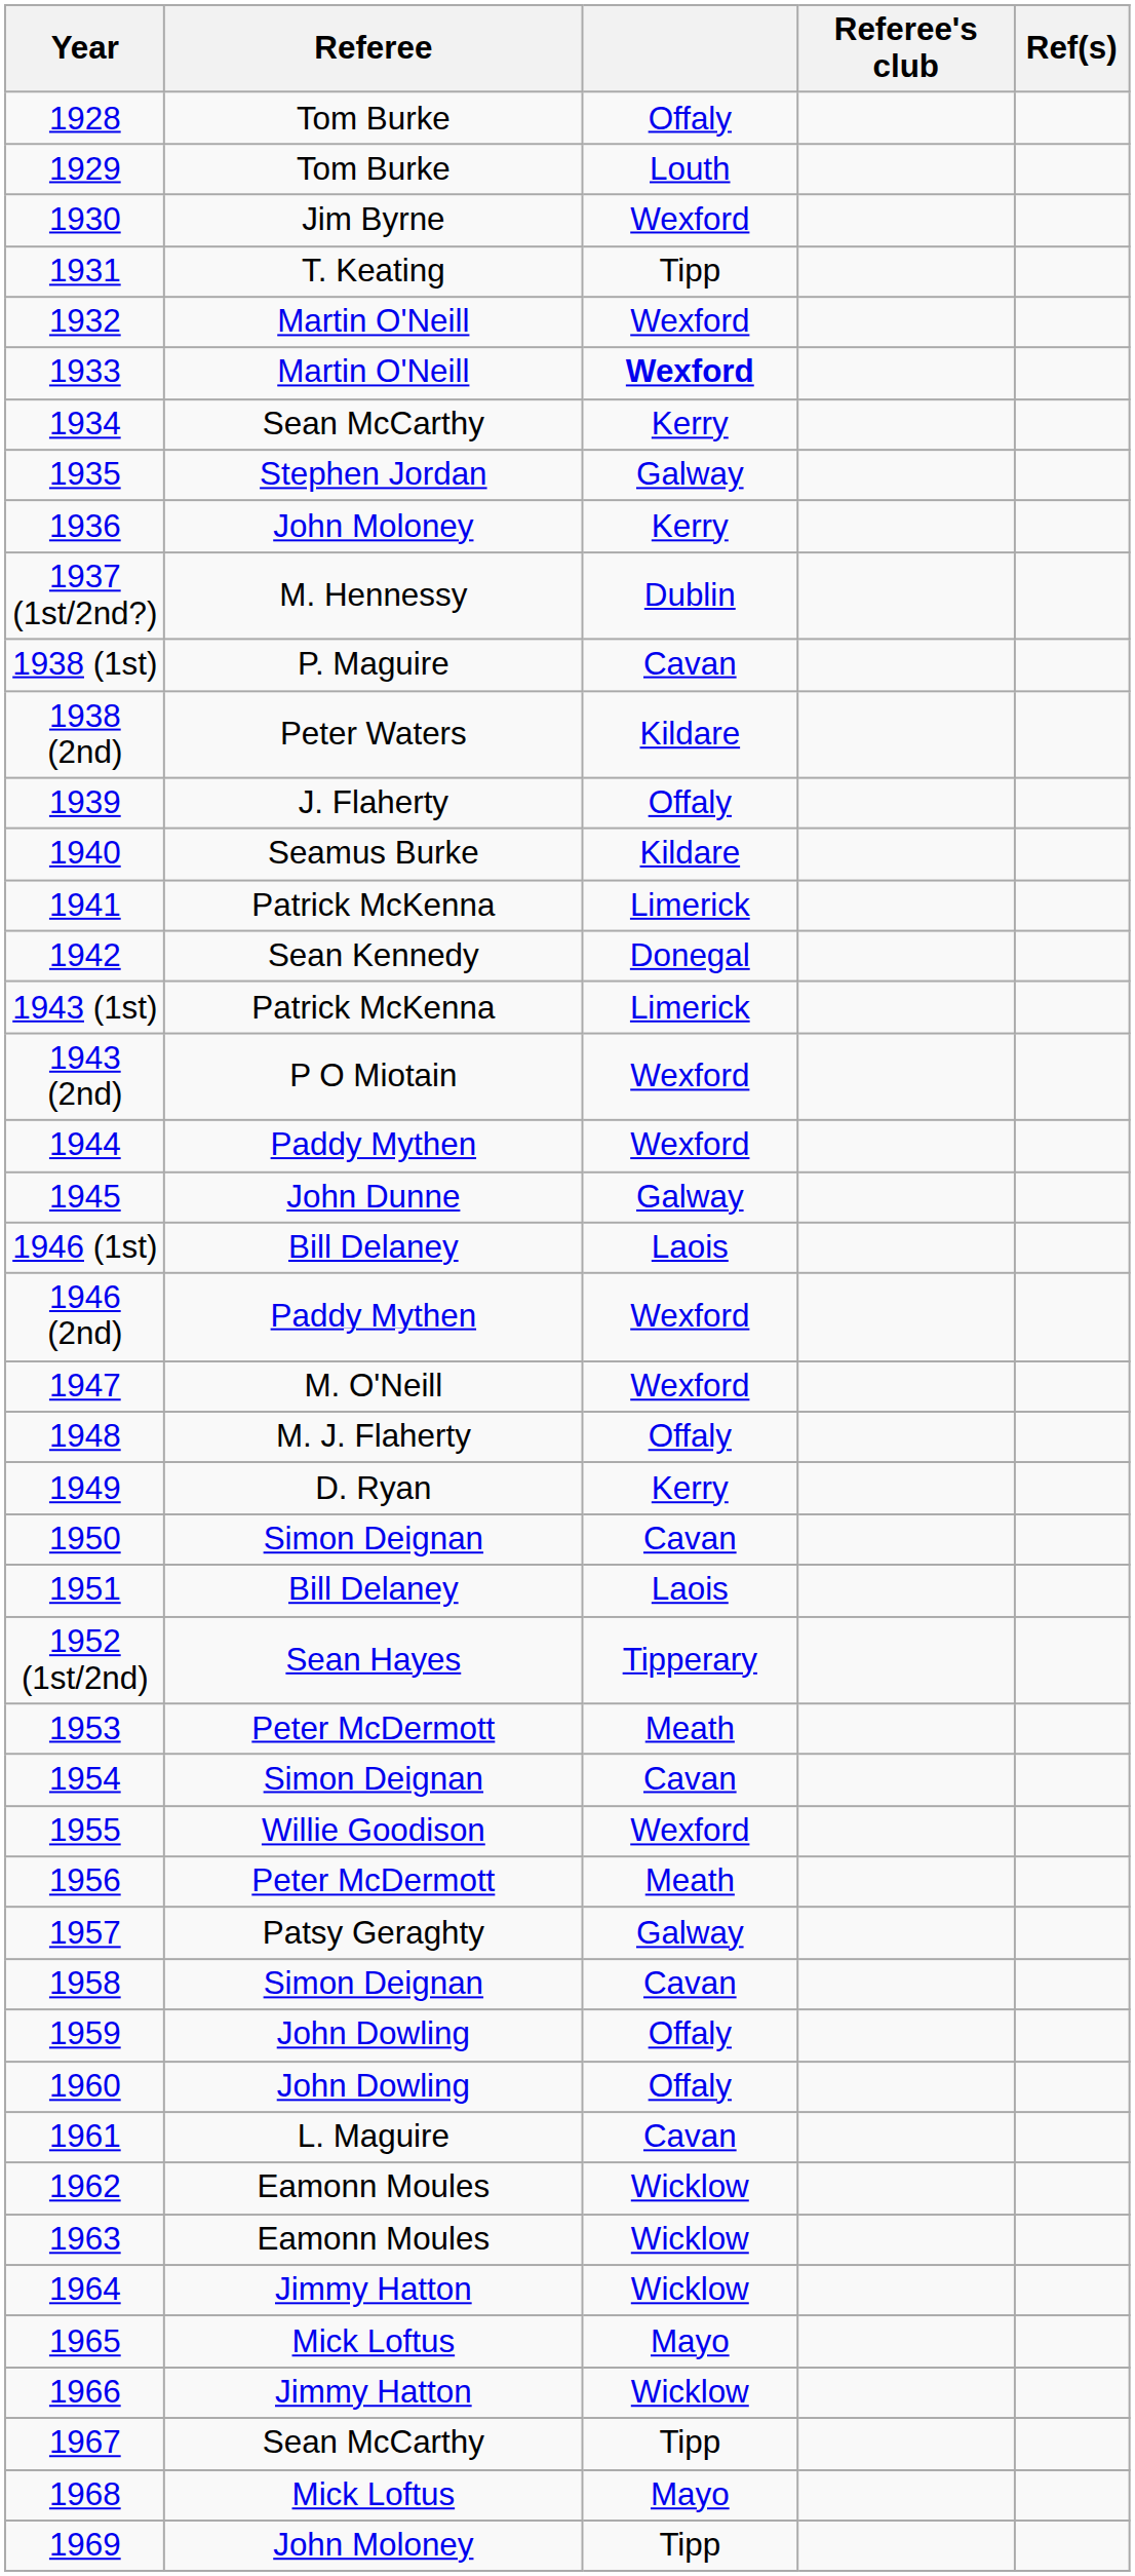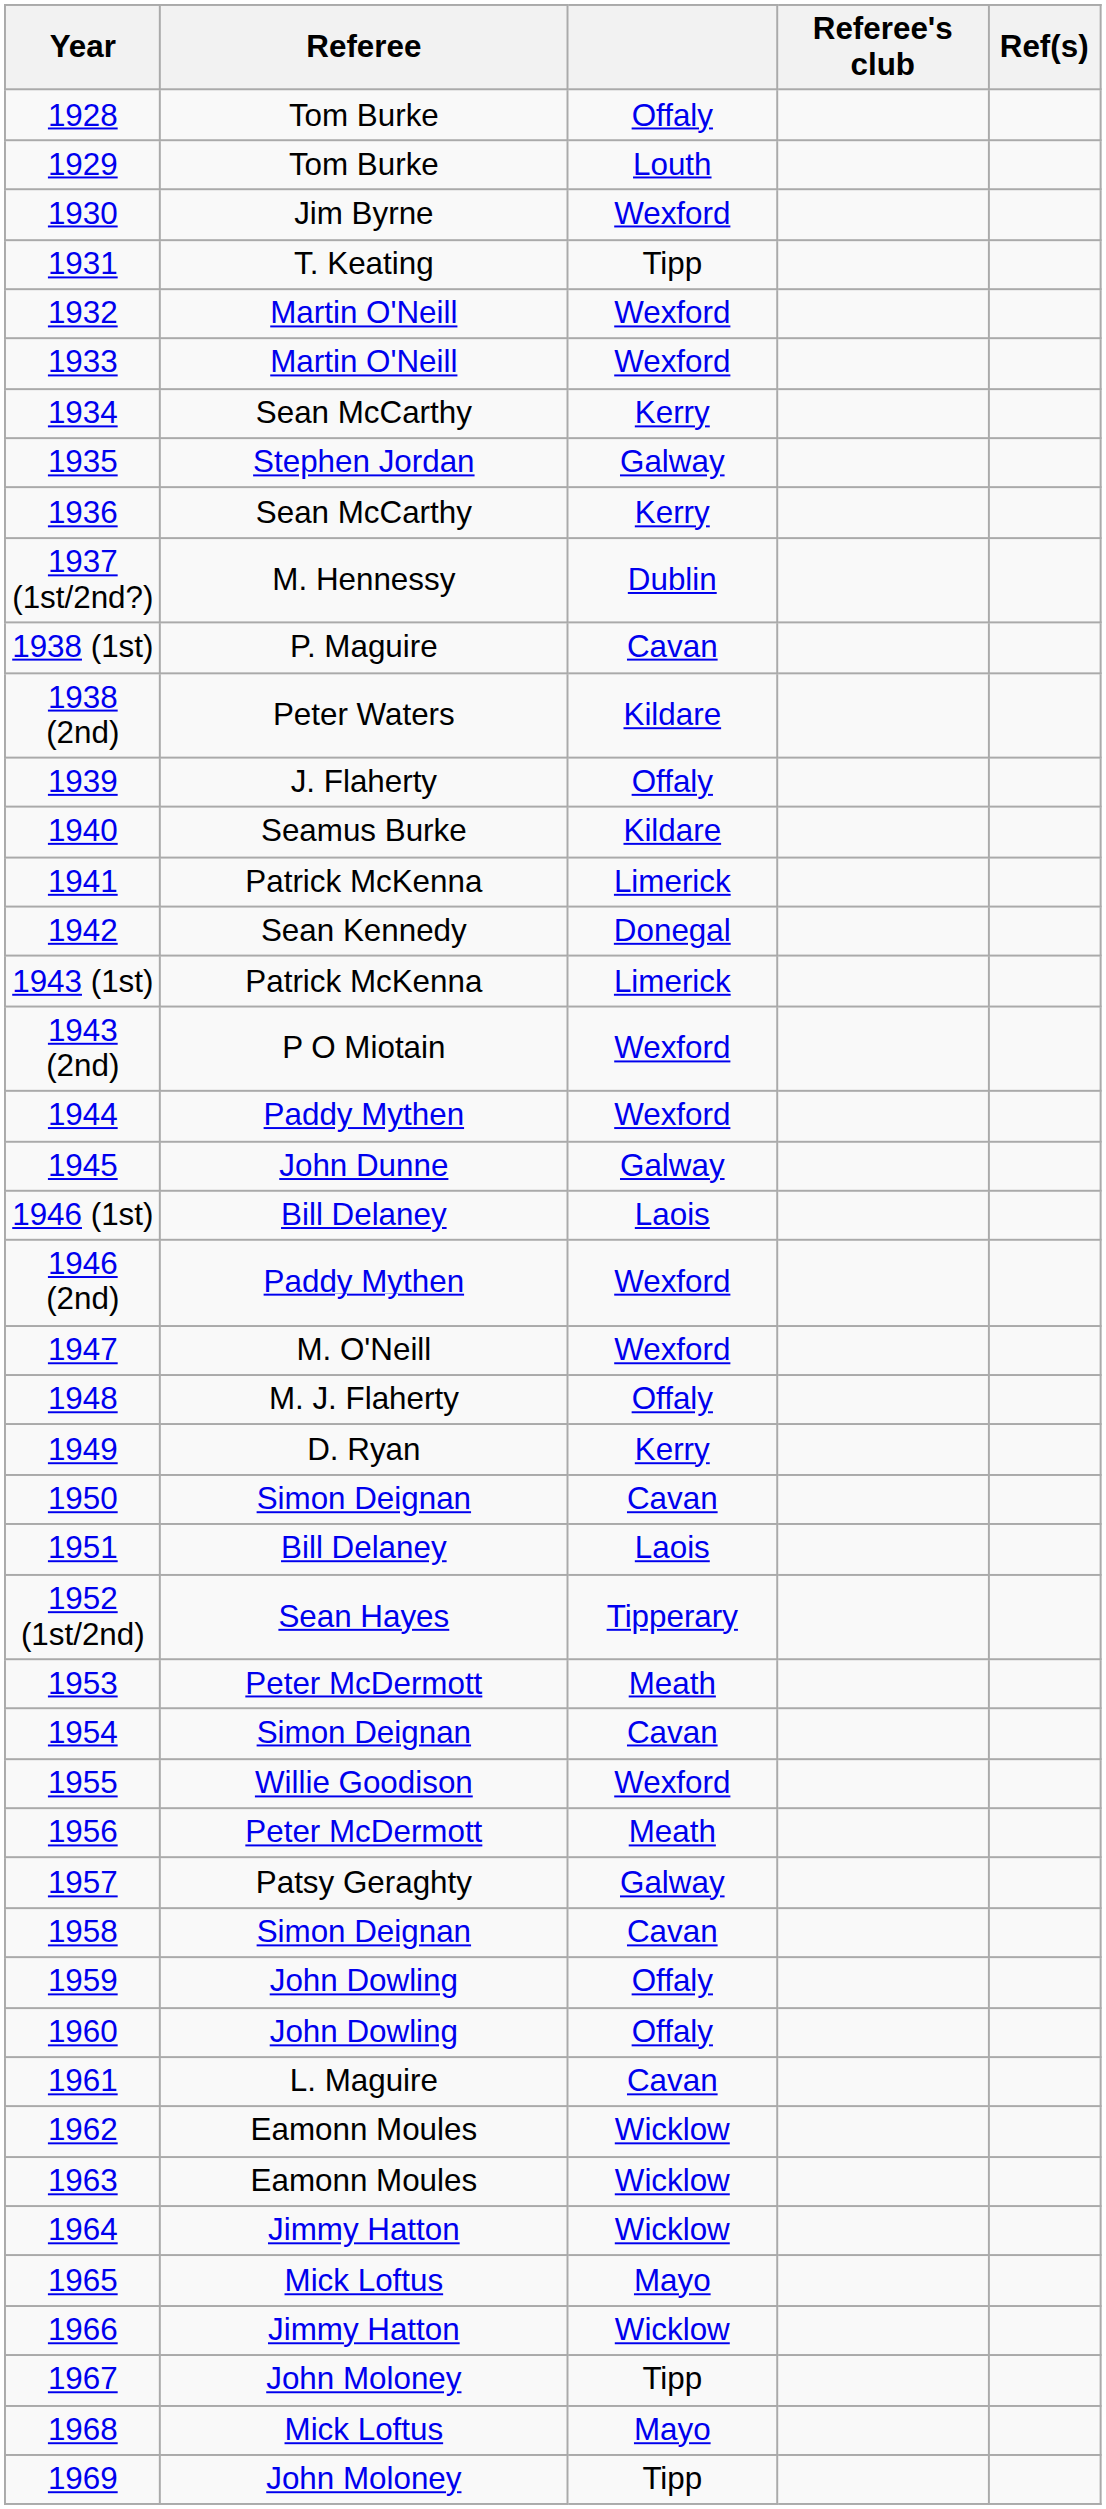 <table class="wikitable" style="text-align:center">
 <tr>
 <th style=width:50px>Year</th>
 <th style=width:200px>Referee</th>
 <th style=width:100px></th>
 <th style=width:100px>Referee's club</th>
 <th style=width:50px>Ref(s)</th>
 </tr>
 <tr>
 <td><a href='#'>1928</a></td>
 <td>Tom Burke</td>
 <td><a href='#'>Offaly</a></td>
 <td></td>
 <td></td>
 </tr>
 <tr>
 <td><a href='#'>1929</a></td>
 <td>Tom Burke</td>
 <td><a href='#'>Louth</a></td>
 <td></td>
 <td></td>
 </tr>
 <tr>
 <td><a href='#'>1930</a></td>
 <td>Jim Byrne</td>
 <td><a href='#'>Wexford</a></td>
 <td></td>
 <td></td>
 </tr>
 <tr>
 <td><a href='#'>1931</a></td>
 <td>T. Keating</td>
 <td>Tipp</td>
 <td></td>
 <td></td>
 </tr>
 <tr>
 <td><a href='#'>1932</a></td>
 <td><a href='#'>Martin O'Neill</a></td>
 <td><a href='#'>Wexford</a></td>
 <td></td>
 <td></td>
 </tr>
 <tr>
 <td><a href='#'>1933</a></td>
 <td><a href='#'>Martin O'Neill</a></td>
-<td><strong><a href='#'>Wexford</a></strong></td>
+<td><a href='#'>Wexford</a></td>
 <td></td>
 <td></td>
 </tr>
 <tr>
 <td><a href='#'>1934</a></td>
 <td>Sean McCarthy</td>
 <td><a href='#'>Kerry</a></td>
 <td></td>
 <td></td>
 </tr>
 <tr>
 <td><a href='#'>1935</a></td>
 <td><a href='#'>Stephen Jordan</a></td>
 <td><a href='#'>Galway</a></td>
 <td></td>
 <td></td>
 </tr>
 <tr>
 <td><a href='#'>1936</a></td>
-<td><a href='#'>John Moloney</a></td>
+<td>Sean McCarthy</td>
 <td><a href='#'>Kerry</a></td>
 <td></td>
 <td></td>
 </tr>
 <tr>
 <td><a href='#'>1937</a> (1st/2nd?)</td>
 <td>M. Hennessy</td>
 <td><a href='#'>Dublin</a></td>
 <td></td>
 <td></td>
 </tr>
 <tr>
 <td><a href='#'>1938</a> (1st)</td>
 <td>P. Maguire</td>
 <td><a href='#'>Cavan</a></td>
 <td></td>
 <td></td>
 </tr>
 <tr>
 <td><a href='#'>1938</a> (2nd)</td>
 <td>Peter Waters</td>
 <td><a href='#'>Kildare</a></td>
 <td></td>
 <td></td>
 </tr>
 <tr>
 <td><a href='#'>1939</a></td>
 <td>J. Flaherty</td>
 <td><a href='#'>Offaly</a></td>
 <td></td>
 <td></td>
 </tr>
 <tr>
 <td><a href='#'>1940</a></td>
 <td>Seamus Burke</td>
 <td><a href='#'>Kildare</a></td>
 <td></td>
 <td></td>
 </tr>
 <tr>
 <td><a href='#'>1941</a></td>
 <td>Patrick McKenna</td>
 <td><a href='#'>Limerick</a></td>
 <td></td>
 <td></td>
 </tr>
 <tr>
 <td><a href='#'>1942</a></td>
 <td>Sean Kennedy</td>
 <td><a href='#'>Donegal</a></td>
 <td></td>
 <td></td>
 </tr>
 <tr>
 <td><a href='#'>1943</a> (1st)</td>
 <td>Patrick McKenna</td>
 <td><a href='#'>Limerick</a></td>
 <td></td>
 <td></td>
 </tr>
 <tr>
 <td><a href='#'>1943</a> (2nd)</td>
 <td>P O Miotain</td>
 <td><a href='#'>Wexford</a></td>
 <td></td>
 <td></td>
 </tr>
 <tr>
 <td><a href='#'>1944</a></td>
 <td><a href='#'>Paddy Mythen</a></td>
 <td><a href='#'>Wexford</a></td>
 <td></td>
 <td></td>
 </tr>
 <tr>
 <td><a href='#'>1945</a></td>
 <td><a href='#'>John Dunne</a></td>
 <td><a href='#'>Galway</a></td>
 <td></td>
 <td></td>
 </tr>
 <tr>
 <td><a href='#'>1946</a> (1st)</td>
 <td><a href='#'>Bill Delaney</a></td>
 <td><a href='#'>Laois</a></td>
 <td></td>
 <td></td>
 </tr>
 <tr>
 <td><a href='#'>1946</a> (2nd)</td>
 <td><a href='#'>Paddy Mythen</a></td>
 <td><a href='#'>Wexford</a></td>
 <td></td>
 <td></td>
 </tr>
 <tr>
 <td><a href='#'>1947</a></td>
 <td>M. O'Neill</td>
 <td><a href='#'>Wexford</a></td>
 <td></td>
 <td></td>
 </tr>
 <tr>
 <td><a href='#'>1948</a></td>
 <td>M. J. Flaherty</td>
 <td><a href='#'>Offaly</a></td>
 <td></td>
 <td></td>
 </tr>
 <tr>
 <td><a href='#'>1949</a></td>
 <td>D. Ryan</td>
 <td><a href='#'>Kerry</a></td>
 <td></td>
 <td></td>
 </tr>
 <tr>
 <td><a href='#'>1950</a></td>
 <td><a href='#'>Simon Deignan</a></td>
 <td><a href='#'>Cavan</a></td>
 <td></td>
 <td></td>
 </tr>
 <tr>
 <td><a href='#'>1951</a></td>
 <td><a href='#'>Bill Delaney</a></td>
 <td><a href='#'>Laois</a></td>
 <td></td>
 <td></td>
 </tr>
 <tr>
 <td><a href='#'>1952</a> (1st/2nd)</td>
 <td><a href='#'>Sean Hayes</a></td>
 <td><a href='#'>Tipperary</a></td>
 <td></td>
 <td></td>
 </tr>
 <tr>
 <td><a href='#'>1953</a></td>
 <td><a href='#'>Peter McDermott</a></td>
 <td><a href='#'>Meath</a></td>
 <td></td>
 <td></td>
 </tr>
 <tr>
 <td><a href='#'>1954</a></td>
 <td><a href='#'>Simon Deignan</a></td>
 <td><a href='#'>Cavan</a></td>
 <td></td>
 <td></td>
 </tr>
 <tr>
 <td><a href='#'>1955</a></td>
 <td><a href='#'>Willie Goodison</a></td>
 <td><a href='#'>Wexford</a></td>
 <td></td>
 <td></td>
 </tr>
 <tr>
 <td><a href='#'>1956</a></td>
 <td><a href='#'>Peter McDermott</a></td>
 <td><a href='#'>Meath</a></td>
 <td></td>
 <td></td>
 </tr>
 <tr>
 <td><a href='#'>1957</a></td>
 <td>Patsy Geraghty</td>
 <td><a href='#'>Galway</a></td>
 <td></td>
 <td></td>
 </tr>
 <tr>
 <td><a href='#'>1958</a></td>
 <td><a href='#'>Simon Deignan</a></td>
 <td><a href='#'>Cavan</a></td>
 <td></td>
 <td></td>
 </tr>
 <tr>
 <td><a href='#'>1959</a></td>
 <td><a href='#'>John Dowling</a></td>
 <td><a href='#'>Offaly</a></td>
 <td></td>
 <td></td>
 </tr>
 <tr>
 <td><a href='#'>1960</a></td>
 <td><a href='#'>John Dowling</a></td>
 <td><a href='#'>Offaly</a></td>
 <td></td>
 <td></td>
 </tr>
 <tr>
 <td><a href='#'>1961</a></td>
 <td>L. Maguire</td>
 <td><a href='#'>Cavan</a></td>
 <td></td>
 <td></td>
 </tr>
 <tr>
 <td><a href='#'>1962</a></td>
 <td>Eamonn Moules</td>
 <td><a href='#'>Wicklow</a></td>
 <td></td>
 <td></td>
 </tr>
 <tr>
 <td><a href='#'>1963</a></td>
 <td>Eamonn Moules</td>
 <td><a href='#'>Wicklow</a></td>
 <td></td>
 <td></td>
 </tr>
 <tr>
 <td><a href='#'>1964</a></td>
 <td><a href='#'>Jimmy Hatton</a></td>
 <td><a href='#'>Wicklow</a></td>
 <td></td>
 <td></td>
 </tr>
 <tr>
 <td><a href='#'>1965</a></td>
 <td><a href='#'>Mick Loftus</a></td>
 <td><a href='#'>Mayo</a></td>
 <td></td>
 <td></td>
 </tr>
 <tr>
 <td><a href='#'>1966</a></td>
 <td><a href='#'>Jimmy Hatton</a></td>
 <td><a href='#'>Wicklow</a></td>
 <td></td>
 <td></td>
 </tr>
 <tr>
 <td><a href='#'>1967</a></td>
-<td>Sean McCarthy</td>
+<td><a href='#'>John Moloney</a></td>
 <td>Tipp</td>
 <td></td>
 <td></td>
 </tr>
 <tr>
 <td><a href='#'>1968</a></td>
 <td><a href='#'>Mick Loftus</a></td>
 <td><a href='#'>Mayo</a></td>
 <td></td>
 <td></td>
 </tr>
 <tr>
 <td><a href='#'>1969</a></td>
 <td><a href='#'>John Moloney</a></td>
 <td>Tipp</td>
 <td></td>
 <td></td>
 </tr>
 </table>
